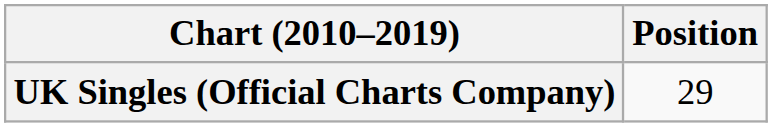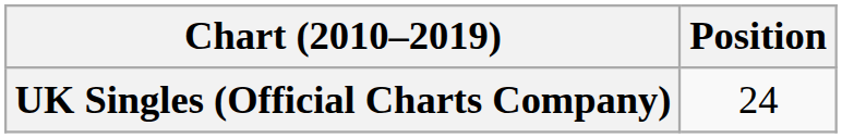 <table class="wikitable plainrowheaders" style="text-align:center">
 <tr>
 <th scope="col">Chart (2010–2019)</th>
 <th scope="col">Position</th>
 </tr>
 <tr>
 <th scope="row">UK Singles (Official Charts Company)</th>
-<td>29</td>
+<td>24</td>
 </tr>
 </table>
